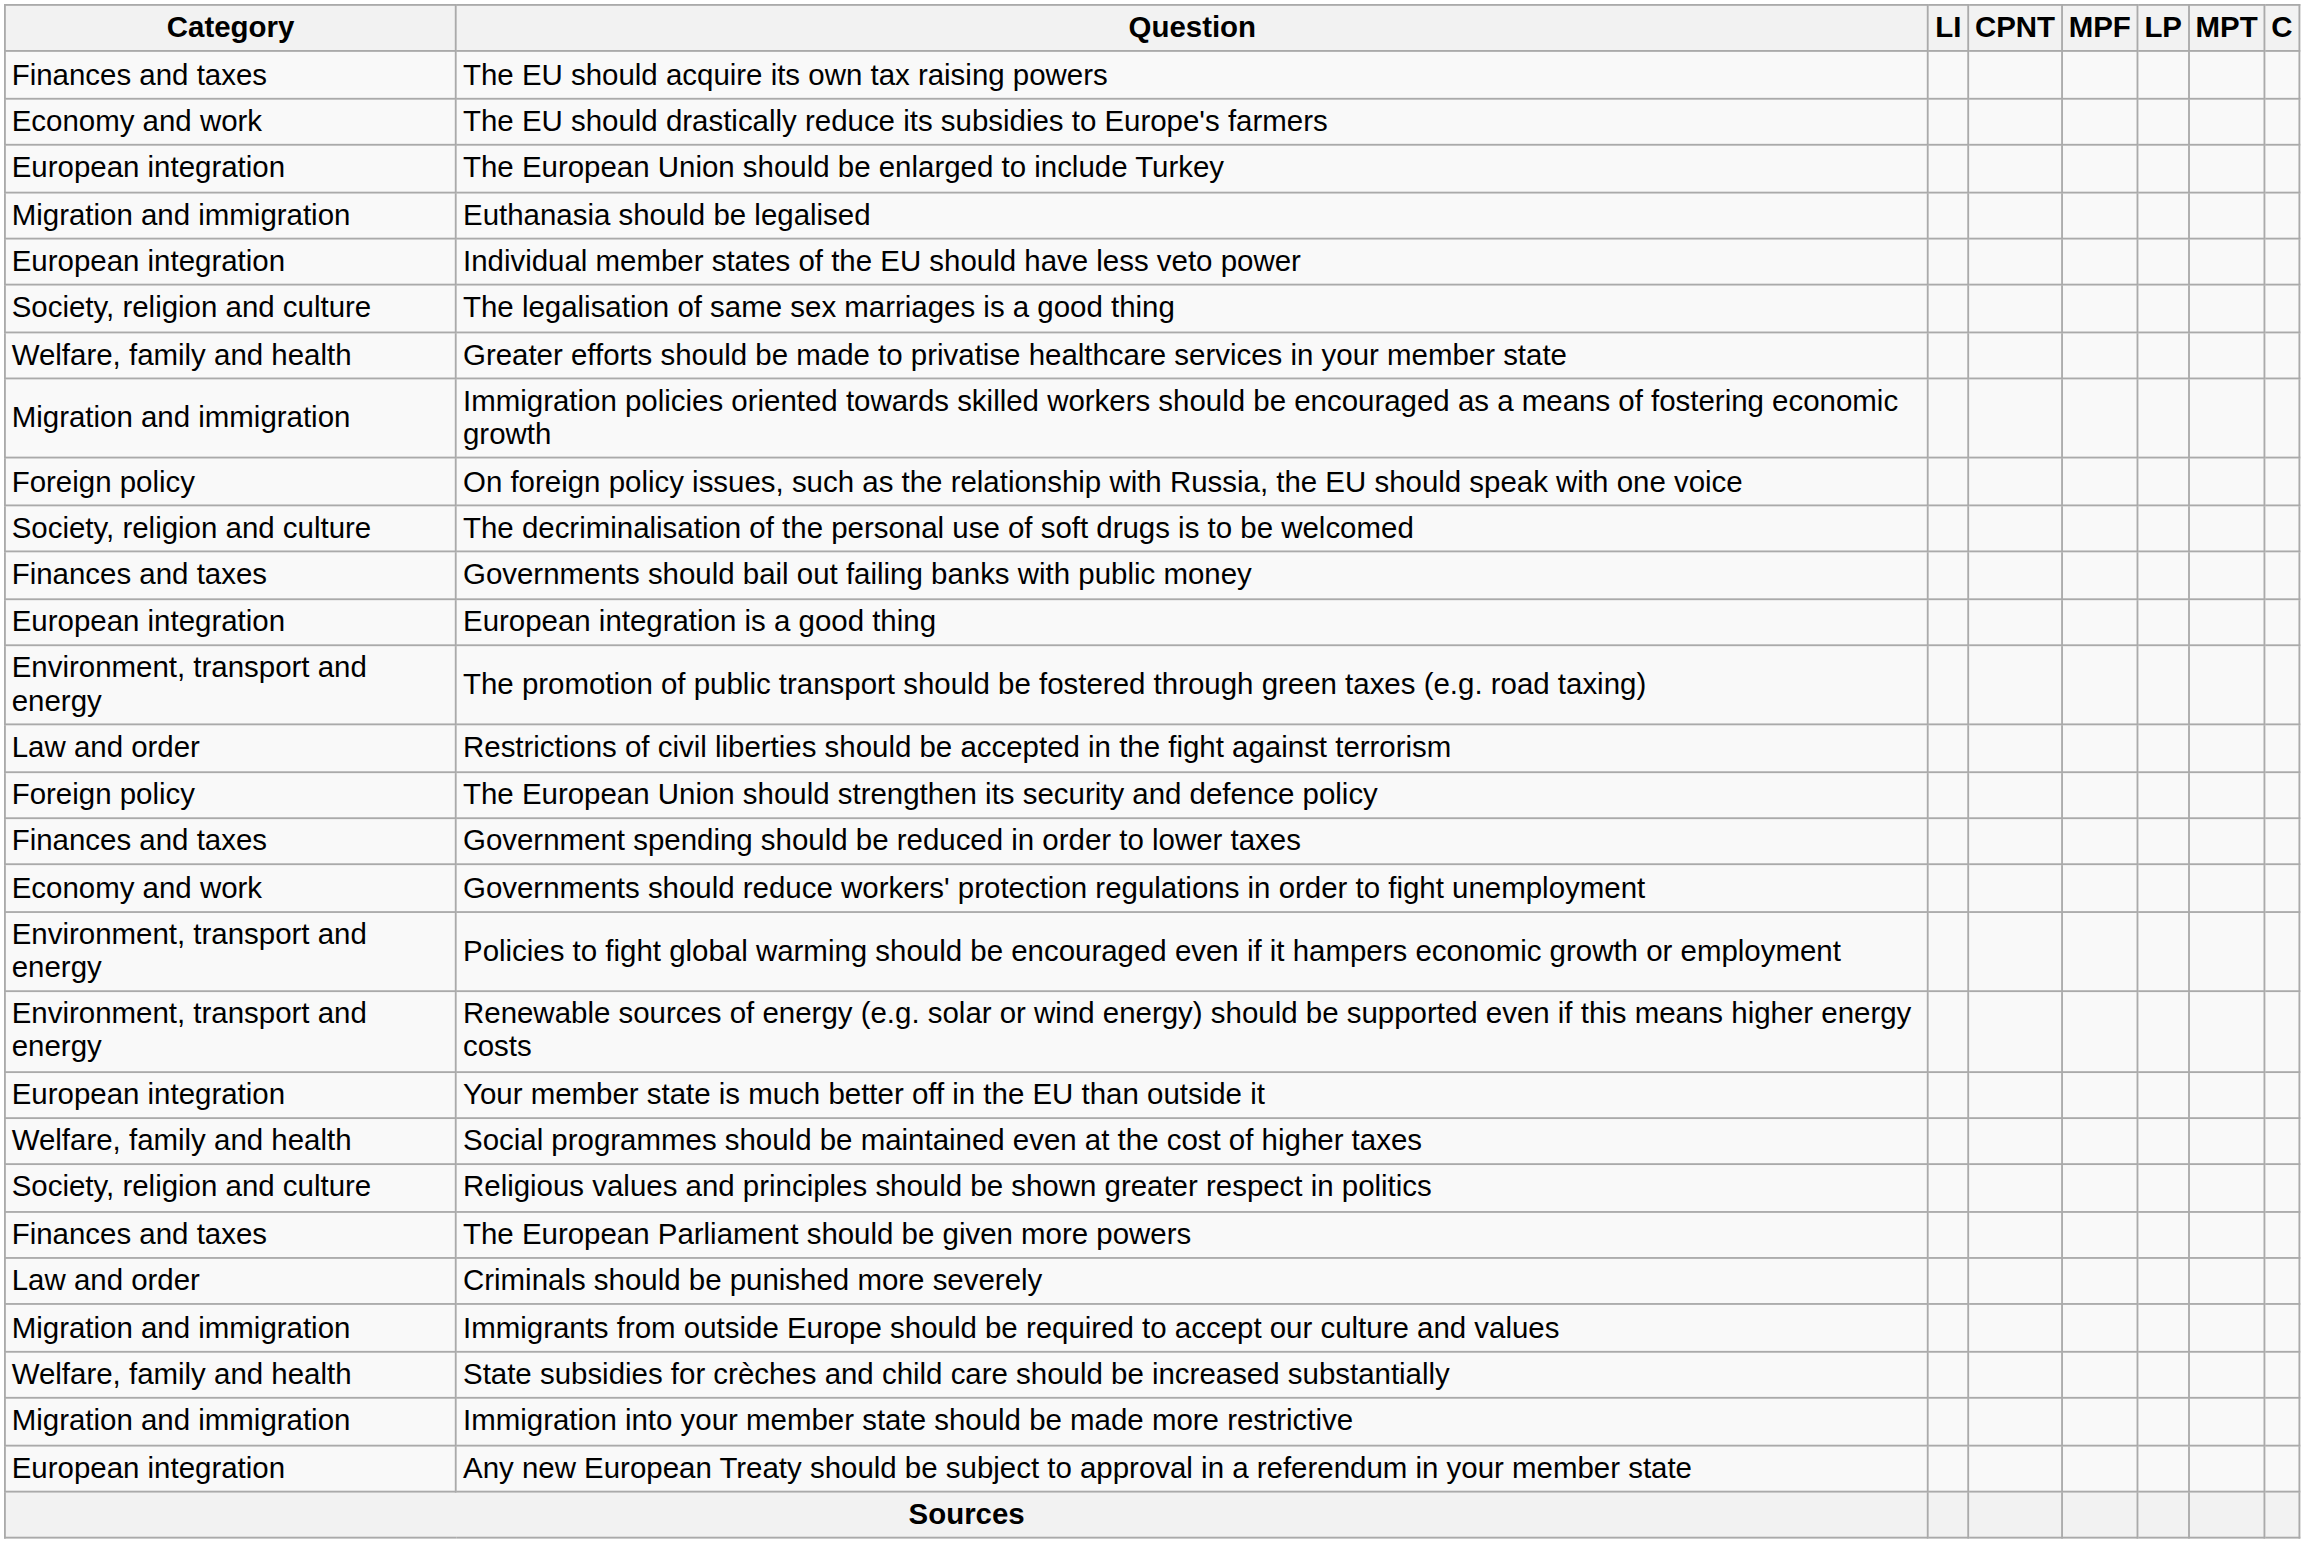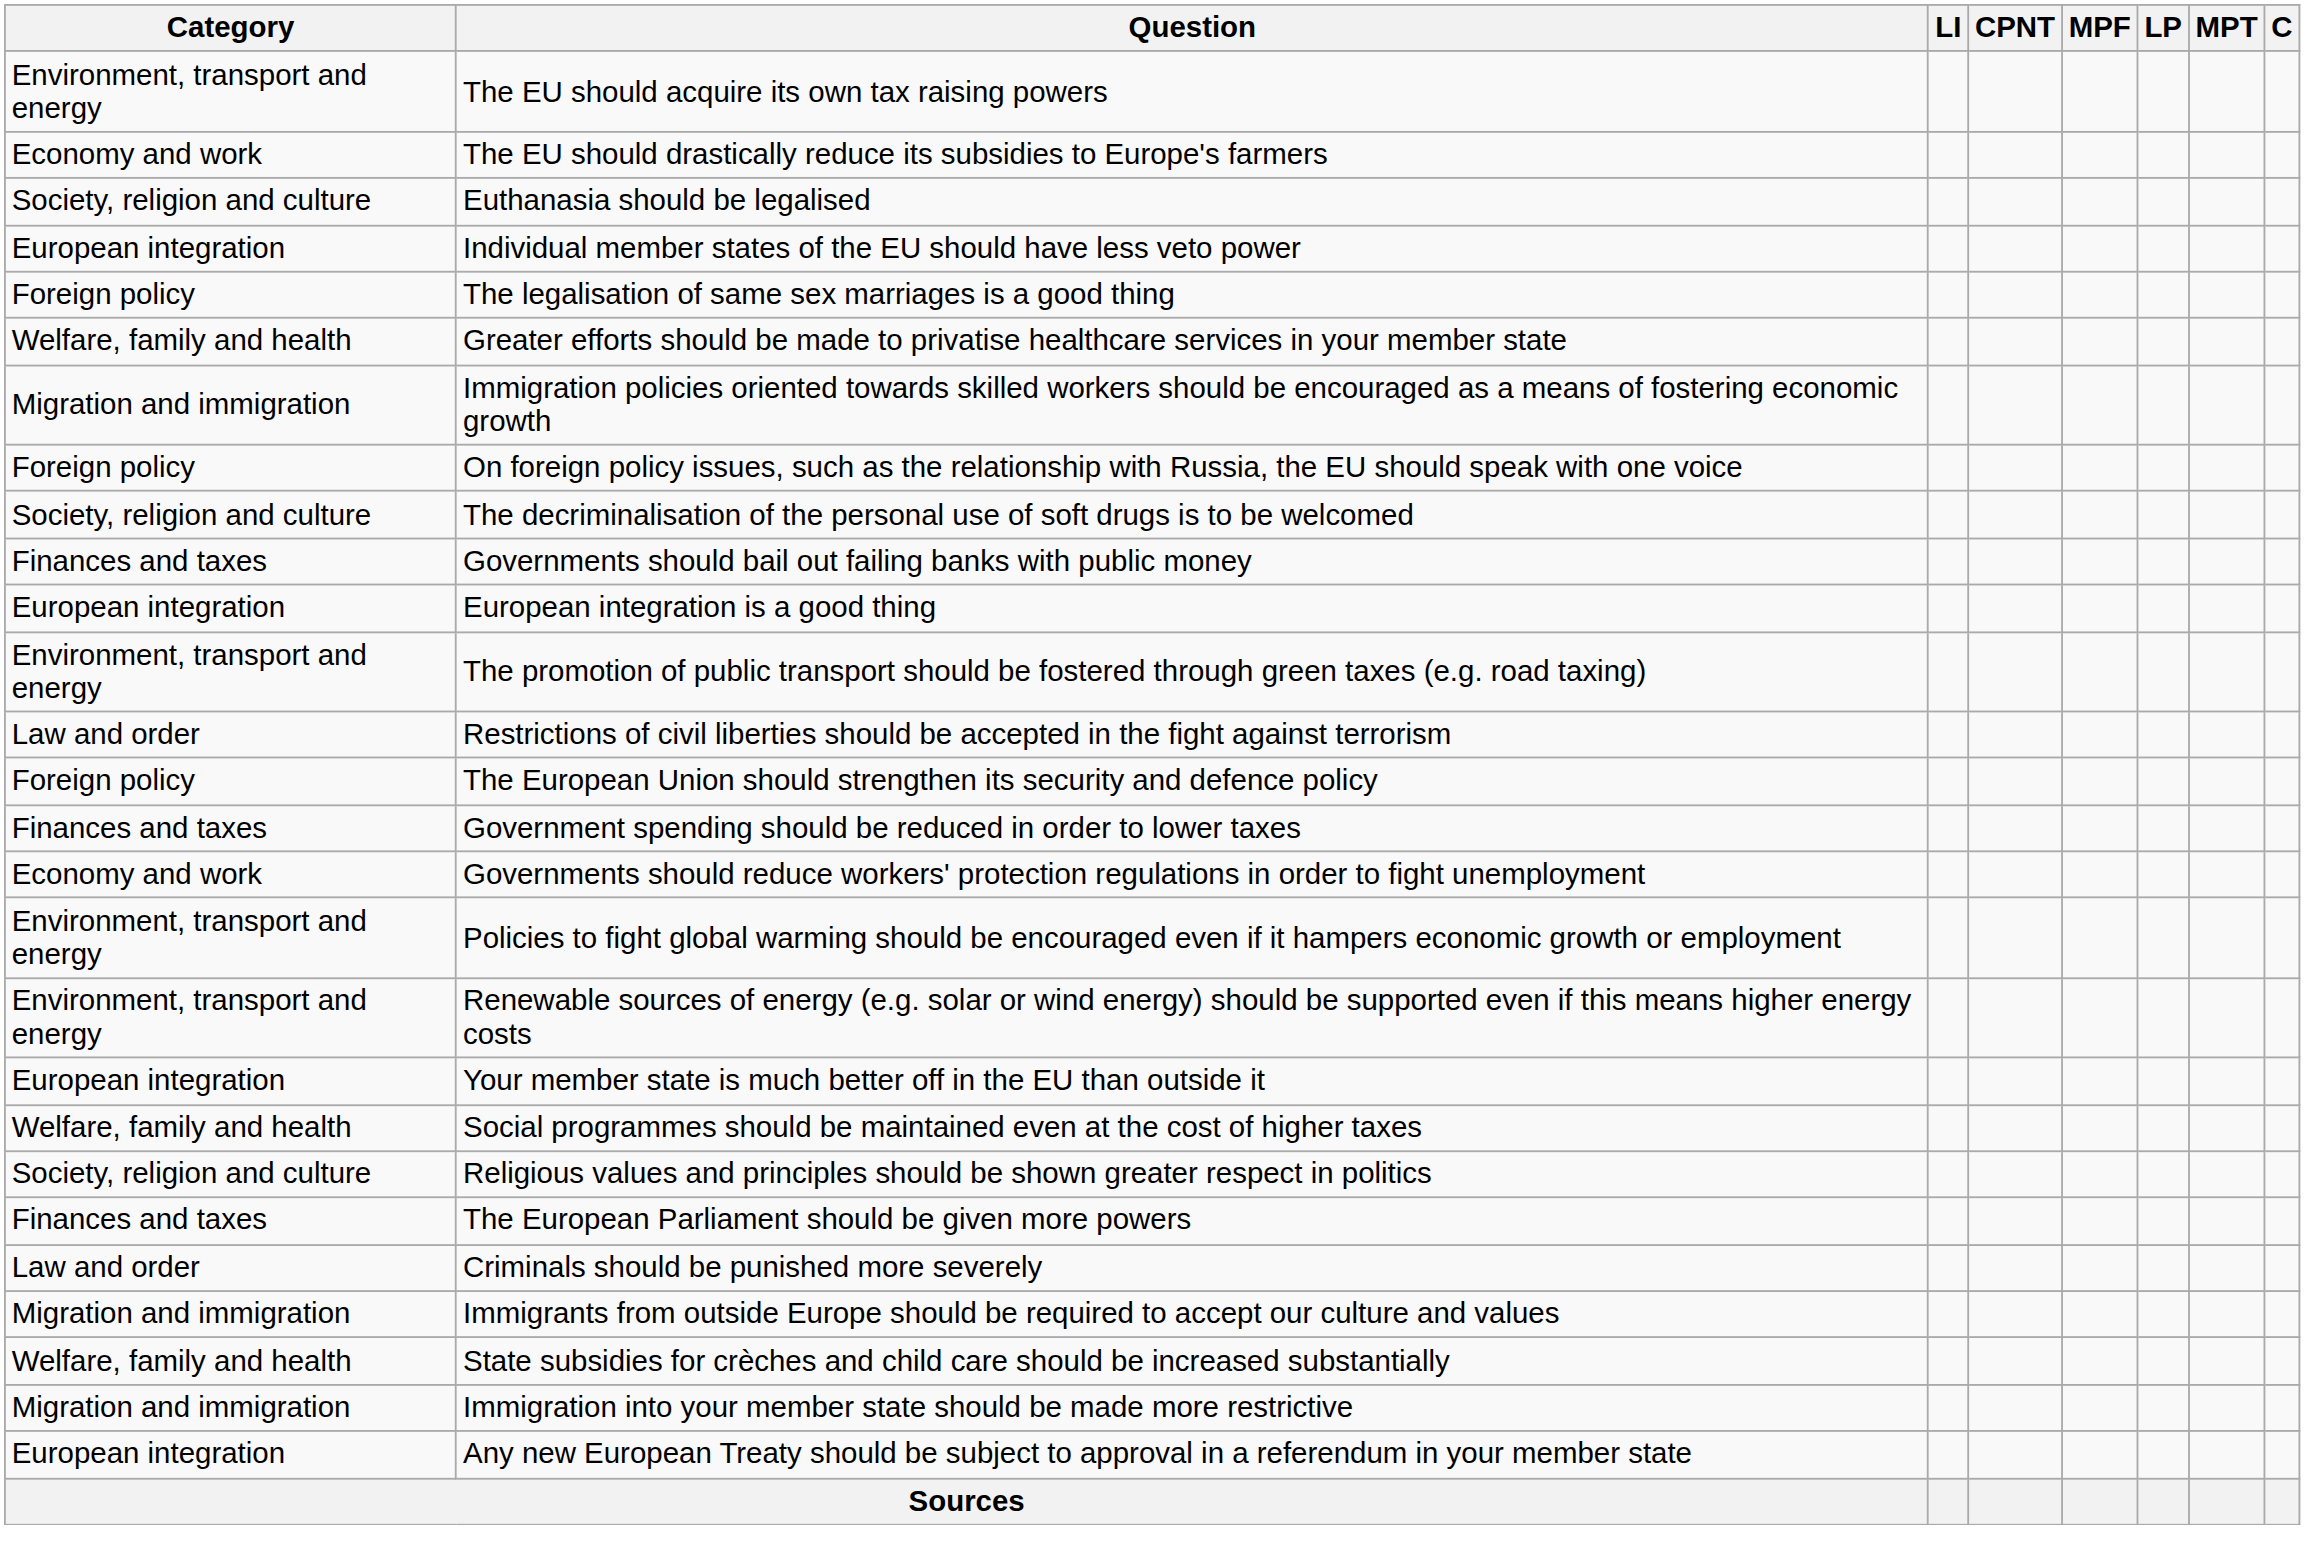 <table class="wikitable sortable">
 <tr>
 <th>Category</th>
 <th>Question</th>
 <th>LI</th>
 <th>CPNT</th>
 <th>MPF</th>
 <th>LP</th>
 <th>MPT</th>
 <th>C</th>
 </tr>
 <tr>
-<td>Finances and taxes</td>
+<td>Environment, transport and energy</td>
 <td>The EU should acquire its own tax raising powers</td>
 <td></td>
 <td></td>
 <td></td>
 <td></td>
 <td></td>
 <td></td>
 </tr>
 <tr>
 <td>Economy and work</td>
 <td>The EU should drastically reduce its subsidies to Europe's farmers</td>
 <td></td>
 <td></td>
 <td></td>
 <td></td>
 <td></td>
 <td></td>
 </tr>
 <tr>
-<td>European integration</td>
-<td>The European Union should be enlarged to include Turkey</td>
-<td></td>
-<td></td>
-<td></td>
-<td></td>
-<td></td>
-<td></td>
-</tr>
-<tr>
-<td>Migration and immigration</td>
+<td>Society, religion and culture</td>
 <td>Euthanasia should be legalised</td>
 <td></td>
 <td></td>
 <td></td>
 <td></td>
 <td></td>
 <td></td>
 </tr>
 <tr>
 <td>European integration</td>
 <td>Individual member states of the EU should have less veto power</td>
 <td></td>
 <td></td>
 <td></td>
 <td></td>
 <td></td>
 <td></td>
 </tr>
 <tr>
-<td>Society, religion and culture</td>
+<td>Foreign policy</td>
 <td>The legalisation of same sex marriages is a good thing</td>
 <td></td>
 <td></td>
 <td></td>
 <td></td>
 <td></td>
 <td></td>
 </tr>
 <tr>
 <td>Welfare, family and health</td>
 <td>Greater efforts should be made to privatise healthcare services in your member state</td>
 <td></td>
 <td></td>
 <td></td>
 <td></td>
 <td></td>
 <td></td>
 </tr>
 <tr>
 <td>Migration and immigration</td>
 <td>Immigration policies oriented towards skilled workers should be encouraged as a means of fostering economic growth</td>
 <td></td>
 <td></td>
 <td></td>
 <td></td>
 <td></td>
 <td></td>
 </tr>
 <tr>
 <td>Foreign policy</td>
 <td>On foreign policy issues, such as the relationship with Russia, the EU should speak with one voice</td>
 <td></td>
 <td></td>
 <td></td>
 <td></td>
 <td></td>
 <td></td>
 </tr>
 <tr>
 <td>Society, religion and culture</td>
 <td>The decriminalisation of the personal use of soft drugs is to be welcomed</td>
 <td></td>
 <td></td>
 <td></td>
 <td></td>
 <td></td>
 <td></td>
 </tr>
 <tr>
 <td>Finances and taxes</td>
 <td>Governments should bail out failing banks with public money</td>
 <td></td>
 <td></td>
 <td></td>
 <td></td>
 <td></td>
 <td></td>
 </tr>
 <tr>
 <td>European integration</td>
 <td>European integration is a good thing</td>
 <td></td>
 <td></td>
 <td></td>
 <td></td>
 <td></td>
 <td></td>
 </tr>
 <tr>
 <td>Environment, transport and energy</td>
 <td>The promotion of public transport should be fostered through green taxes (e.g. road taxing)</td>
 <td></td>
 <td></td>
 <td></td>
 <td></td>
 <td></td>
 <td></td>
 </tr>
 <tr>
 <td>Law and order</td>
 <td>Restrictions of civil liberties should be accepted in the fight against terrorism</td>
 <td></td>
 <td></td>
 <td></td>
 <td></td>
 <td></td>
 <td></td>
 </tr>
 <tr>
 <td>Foreign policy</td>
 <td>The European Union should strengthen its security and defence policy</td>
 <td></td>
 <td></td>
 <td></td>
 <td></td>
 <td></td>
 <td></td>
 </tr>
 <tr>
 <td>Finances and taxes</td>
 <td>Government spending should be reduced in order to lower taxes</td>
 <td></td>
 <td></td>
 <td></td>
 <td></td>
 <td></td>
 <td></td>
 </tr>
 <tr>
 <td>Economy and work</td>
 <td>Governments should reduce workers' protection regulations in order to fight unemployment</td>
 <td></td>
 <td></td>
 <td></td>
 <td></td>
 <td></td>
 <td></td>
 </tr>
 <tr>
 <td>Environment, transport and energy</td>
 <td>Policies to fight global warming should be encouraged even if it hampers economic growth or employment</td>
 <td></td>
 <td></td>
 <td></td>
 <td></td>
 <td></td>
 <td></td>
 </tr>
 <tr>
 <td>Environment, transport and energy</td>
 <td>Renewable sources of energy (e.g. solar or wind energy) should be supported even if this means higher energy costs</td>
 <td></td>
 <td></td>
 <td></td>
 <td></td>
 <td></td>
 <td></td>
 </tr>
 <tr>
 <td>European integration</td>
 <td>Your member state is much better off in the EU than outside it</td>
 <td></td>
 <td></td>
 <td></td>
 <td></td>
 <td></td>
 <td></td>
 </tr>
 <tr>
 <td>Welfare, family and health</td>
 <td>Social programmes should be maintained even at the cost of higher taxes</td>
 <td></td>
 <td></td>
 <td></td>
 <td></td>
 <td></td>
 <td></td>
 </tr>
 <tr>
 <td>Society, religion and culture</td>
 <td>Religious values and principles should be shown greater respect in politics</td>
 <td></td>
 <td></td>
 <td></td>
 <td></td>
 <td></td>
 <td></td>
 </tr>
 <tr>
 <td>Finances and taxes</td>
 <td>The European Parliament should be given more powers</td>
 <td></td>
 <td></td>
 <td></td>
 <td></td>
 <td></td>
 <td></td>
 </tr>
 <tr>
 <td>Law and order</td>
 <td>Criminals should be punished more severely</td>
 <td></td>
 <td></td>
 <td></td>
 <td></td>
 <td></td>
 <td></td>
 </tr>
 <tr>
 <td>Migration and immigration</td>
 <td>Immigrants from outside Europe should be required to accept our culture and values</td>
 <td></td>
 <td></td>
 <td></td>
 <td></td>
 <td></td>
 <td></td>
 </tr>
 <tr>
 <td>Welfare, family and health</td>
 <td>State subsidies for crèches and child care should be increased substantially</td>
 <td></td>
 <td></td>
 <td></td>
 <td></td>
 <td></td>
 <td></td>
 </tr>
 <tr>
 <td>Migration and immigration</td>
 <td>Immigration into your member state should be made more restrictive</td>
 <td></td>
 <td></td>
 <td></td>
 <td></td>
 <td></td>
 <td></td>
 </tr>
 <tr>
 <td>European integration</td>
 <td>Any new European Treaty should be subject to approval in a referendum in your member state</td>
 <td></td>
 <td></td>
 <td></td>
 <td></td>
 <td></td>
 <td></td>
 </tr>
 <tr class="sortbottom">
 <th colspan=2>Sources</th>
 <th></th>
 <th></th>
 <th></th>
 <th></th>
 <th></th>
 <th></th>
 </tr>
 </table>
